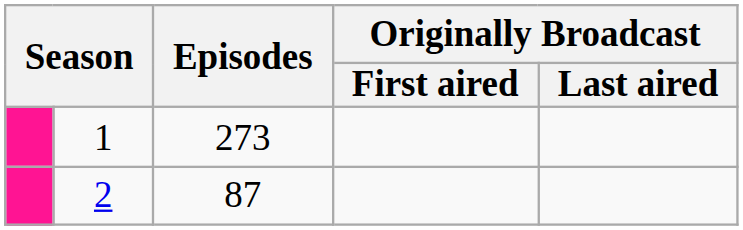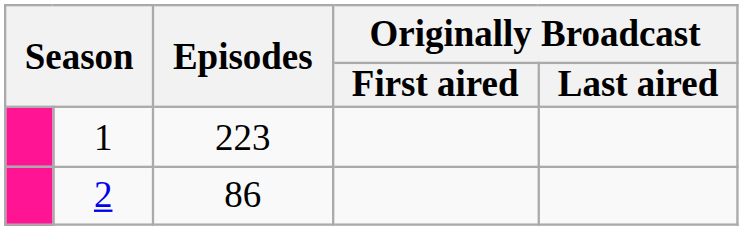 <table class="wikitable" style="text-align:center">
 <tr>
 <th style="padding: 0 8px" colspan="2" rowspan="2">Season</th>
 <th style="padding: 0 8px" rowspan="2">Episodes</th>
 <th colspan="2">Originally Broadcast</th>
 </tr>
 <tr>
 <th style="padding: 0 8px">First aired</th>
 <th style="padding: 0 8px">Last aired</th>
 </tr>
 <tr>
 <td style="background:#FF1493"></td>
 <td align="center">1</td>
-<td align="center">273</td>
+<td align="center">223</td>
 <td align="center"></td>
 <td align="center"></td>
 </tr>
 <tr>
 <td style="background:#FF1493"></td>
 <td align="center"><a href='#'>2</a></td>
-<td align="center">87</td>
+<td align="center">86</td>
 <td align="center"></td>
 <td align="center"></td>
 </tr>
 </table>
